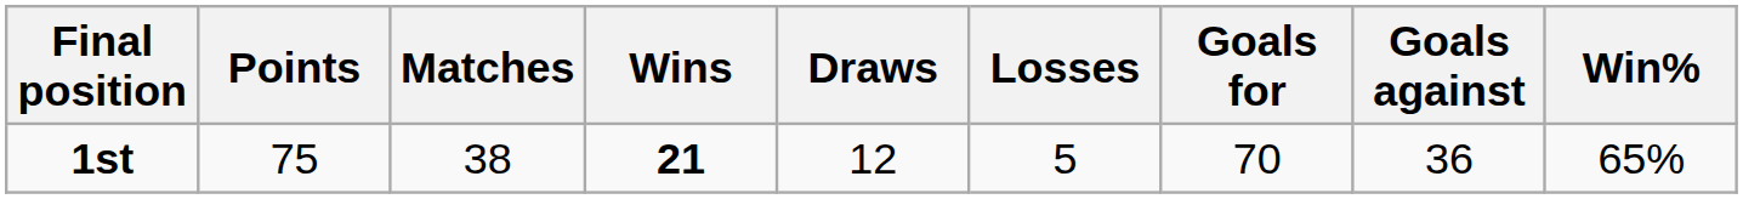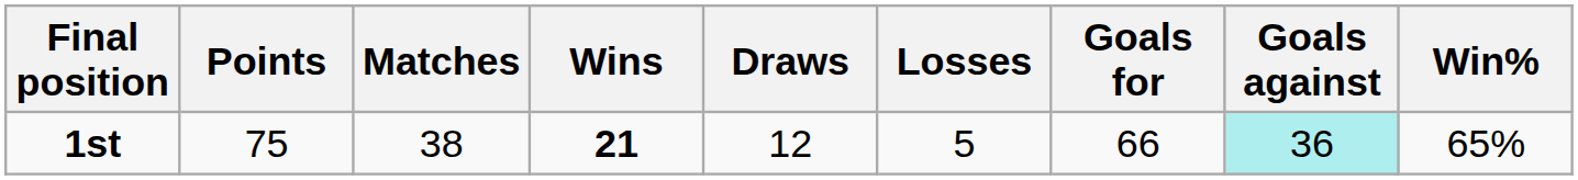 <table class="wikitable" style="font-size: 95%; text-align: center;">
 <tr>
 <th width=60>Final position</th>
 <th width=60>Points</th>
 <th width=60>Matches</th>
 <th width=60>Wins</th>
 <th width=60>Draws</th>
 <th width=60>Losses</th>
 <th width=60>Goals for</th>
 <th width=60>Goals against</th>
 <th width=60>Win%</th>
 </tr>
 <tr>
 <td><strong>1st</strong></td>
 <td>75</td>
 <td>38</td>
 <td><strong>21</strong></td>
 <td>12</td>
 <td>5</td>
-<td>70</td>
-<td>36</td>
+<td>66</td>
+<td style="background: paleturquoise;">36</td>
 <td>65%</td>
 </tr>
 </table>
